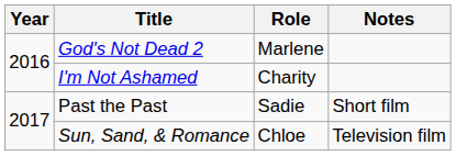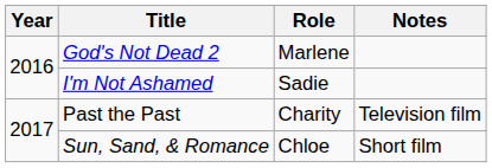 <table class="wikitable sortable">
 <tr>
 <th>Year</th>
 <th>Title</th>
 <th>Role</th>
 <th class="unsortable">Notes</th>
 </tr>
 <tr>
 <td rowspan="2">2016</td>
 <td><em><a href='#'>God's Not Dead 2</a></em></td>
 <td>Marlene</td>
 <td></td>
 </tr>
 <tr>
 <td><em><a href='#'>I'm Not Ashamed</a></em></td>
-<td>Charity</td>
+<td>Sadie</td>
 <td></td>
 </tr>
 <tr>
 <td rowspan="2">2017</td>
 <td>Past the Past</td>
-<td>Sadie</td>
-<td>Short film</td>
+<td>Charity</td>
+<td>Television film</td>
 </tr>
 <tr>
 <td><em>Sun, Sand, & Romance</em></td>
 <td>Chloe</td>
-<td>Television film</td>
+<td>Short film</td>
 </tr>
 </table>
